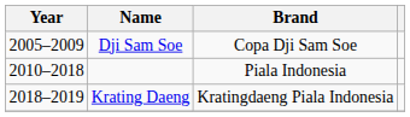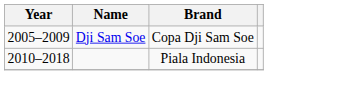 <table class="wikitable" style="text-align:center">
 <tr>
 <th>Year</th>
 <th>Name</th>
 <th>Brand</th>
 <th></th>
 </tr>
 <tr>
 <td>2005–2009</td>
 <td><a href='#'>Dji Sam Soe</a></td>
 <td>Copa Dji Sam Soe</td>
 <td></td>
 </tr>
 <tr>
 <td>2010–2018</td>
 <td></td>
 <td>Piala Indonesia</td>
 <td></td>
 </tr>
 <tr>
-<td>2018–2019</td>
-<td><a href='#'>Krating Daeng</a></td>
-<td>Kratingdaeng Piala Indonesia</td>
-<td></td>
-</tr>
-<tr>
 </tr>
 </table>
